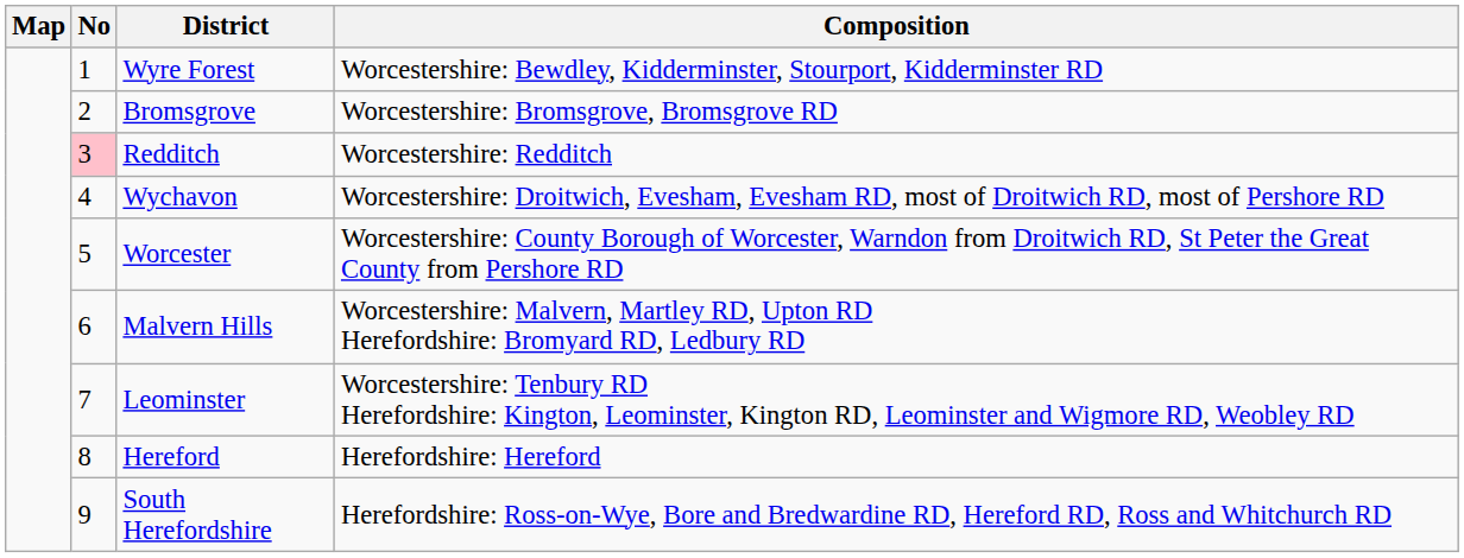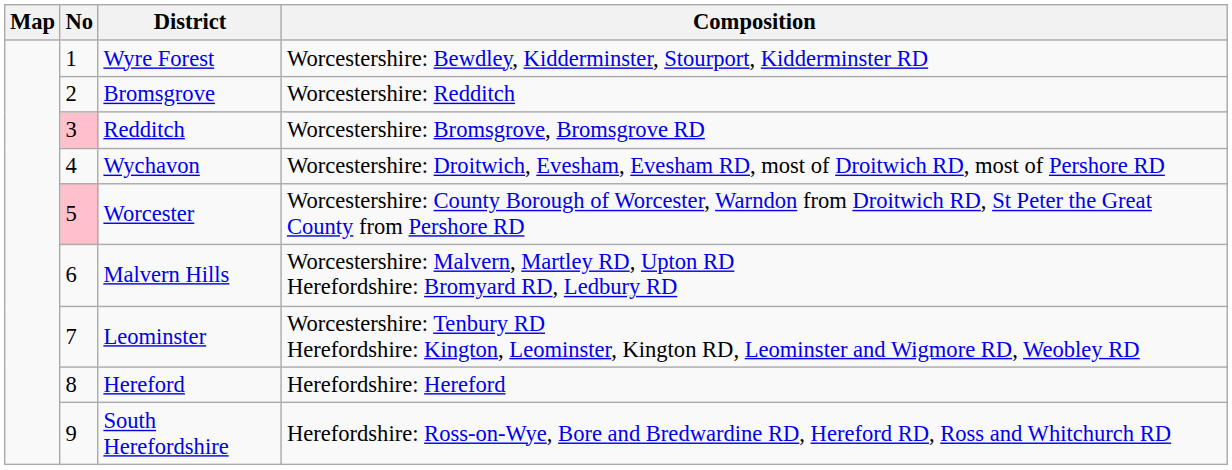 <table class="wikitable">
 <tr>
 <th>Map</th>
 <th>No</th>
 <th>District</th>
 <th>Composition</th>
 </tr>
 <tr>
 <td rowspan=9></td>
 <td>1</td>
 <td><a href='#'>Wyre Forest</a></td>
 <td>Worcestershire: <a href='#'>Bewdley</a>, <a href='#'>Kidderminster</a>, <a href='#'>Stourport</a>, <a href='#'>Kidderminster RD</a></td>
 </tr>
 <tr>
 <td>2</td>
 <td><a href='#'>Bromsgrove</a></td>
-<td>Worcestershire: <a href='#'>Bromsgrove</a>, <a href='#'>Bromsgrove RD</a></td>
+<td>Worcestershire: <a href='#'>Redditch</a></td>
 </tr>
 <tr>
 <td style="background: pink;">3</td>
 <td><a href='#'>Redditch</a></td>
-<td>Worcestershire: <a href='#'>Redditch</a></td>
+<td>Worcestershire: <a href='#'>Bromsgrove</a>, <a href='#'>Bromsgrove RD</a></td>
 </tr>
 <tr>
 <td>4</td>
 <td><a href='#'>Wychavon</a></td>
 <td>Worcestershire: <a href='#'>Droitwich</a>, <a href='#'>Evesham</a>, <a href='#'>Evesham RD</a>, most of <a href='#'>Droitwich RD</a>, most of <a href='#'>Pershore RD</a></td>
 </tr>
 <tr>
-<td>5</td>
+<td style="background: pink;">5</td>
 <td><a href='#'>Worcester</a></td>
 <td>Worcestershire: <a href='#'>County Borough of Worcester</a>, <a href='#'>Warndon</a> from <a href='#'>Droitwich RD</a>, <a href='#'>St Peter the Great County</a> from <a href='#'>Pershore RD</a></td>
 </tr>
 <tr>
 <td>6</td>
 <td><a href='#'>Malvern Hills</a></td>
 <td>Worcestershire: <a href='#'>Malvern</a>, <a href='#'>Martley RD</a>, <a href='#'>Upton RD</a><br>Herefordshire: <a href='#'>Bromyard RD</a>, <a href='#'>Ledbury RD</a></td>
 </tr>
 <tr>
 <td>7</td>
 <td><a href='#'>Leominster</a></td>
 <td>Worcestershire: <a href='#'>Tenbury RD</a><br>Herefordshire: <a href='#'>Kington</a>, <a href='#'>Leominster</a>, Kington RD, <a href='#'>Leominster and Wigmore RD</a>, <a href='#'>Weobley RD</a></td>
 </tr>
 <tr>
 <td>8</td>
 <td><a href='#'>Hereford</a></td>
 <td>Herefordshire: <a href='#'>Hereford</a></td>
 </tr>
 <tr>
 <td>9</td>
 <td><a href='#'>South Herefordshire</a></td>
 <td>Herefordshire: <a href='#'>Ross-on-Wye</a>, <a href='#'>Bore and Bredwardine RD</a>, <a href='#'>Hereford RD</a>, <a href='#'>Ross and Whitchurch RD</a></td>
 </tr>
 </table>
